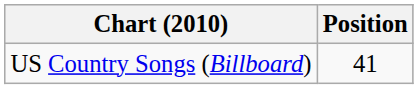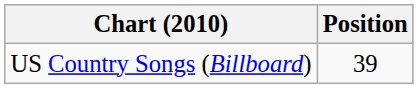 <table class="wikitable sortable">
 <tr>
 <th scope="col">Chart (2010)</th>
 <th scope="col">Position</th>
 </tr>
 <tr>
 <td>US <a href='#'>Country Songs</a> (<em><a href='#'>Billboard</a></em>)</td>
-<td align="center">41</td>
+<td align="center">39</td>
 </tr>
 </table>
